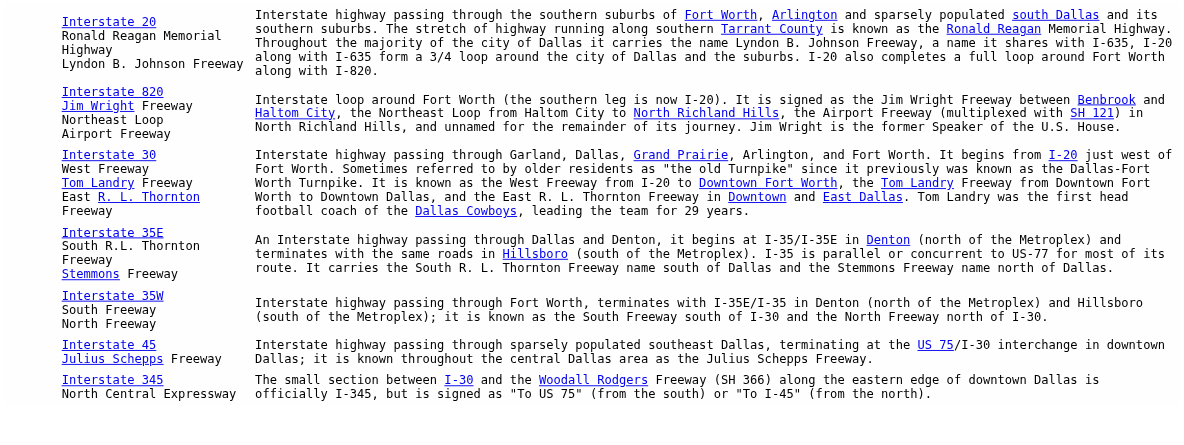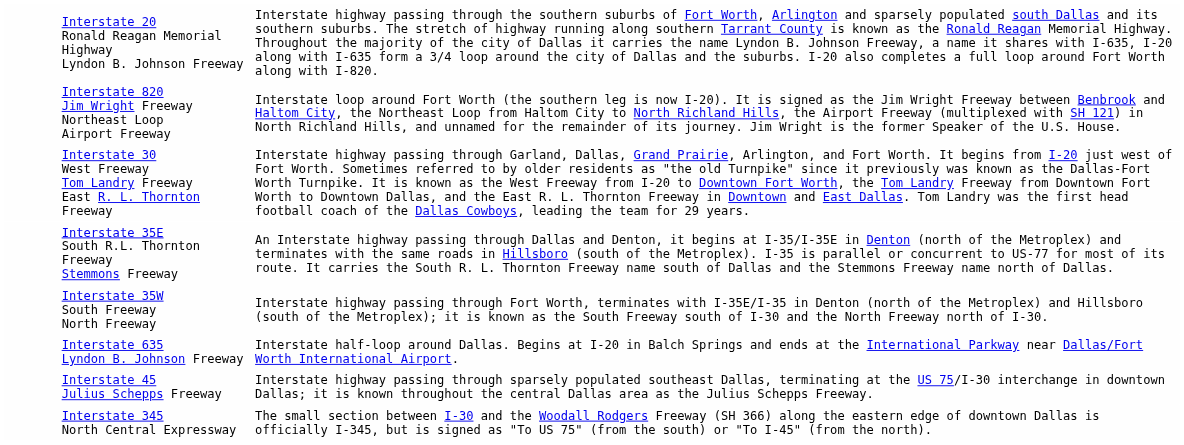 <table width="100%" cellpadding="4" cellspacing="0">
 <tr>
 <td style="width:50px; text-align:center" bgcolor="#FEFEFE"></td>
 <td style="width:200px; text-align:left" bgcolor="#FEFEFE"><a href='#'>Interstate 20</a><br>Ronald Reagan Memorial Highway<br>Lyndon B. Johnson Freeway</td>
 <td bgcolor="#FEFEFE">Interstate highway passing through the southern suburbs of <a href='#'>Fort Worth</a>, <a href='#'>Arlington</a> and sparsely populated <a href='#'>south Dallas</a> and its southern suburbs. The stretch of highway running along southern <a href='#'>Tarrant County</a> is known as the <a href='#'>Ronald Reagan</a> Memorial Highway. Throughout the majority of the city of Dallas it carries the name Lyndon B. Johnson Freeway, a name it shares with I-635, I-20 along with I-635 form a 3/4 loop around the city of Dallas and the suburbs. I-20 also completes a full loop around Fort Worth along with I-820.</td>
 </tr>
 <tr>
 <td style="width:50px; text-align:center" bgcolor="#FEFEFE"></td>
 <td style="width:200px; text-align:left" bgcolor="#FEFEFE"><a href='#'>Interstate 820</a><br><a href='#'>Jim Wright</a> Freeway<br>Northeast Loop<br>Airport Freeway</td>
 <td bgcolor="#FEFEFE">Interstate loop around Fort Worth (the southern leg is now I-20). It is signed as the Jim Wright Freeway between <a href='#'>Benbrook</a> and <a href='#'>Haltom City</a>, the Northeast Loop from Haltom City to <a href='#'>North Richland Hills</a>, the Airport Freeway (multiplexed with <a href='#'>SH 121</a>) in North Richland Hills, and unnamed for the remainder of its journey.  Jim Wright is the former Speaker of the U.S. House.</td>
 </tr>
 <tr>
 <td style="width:50px; text-align:center" bgcolor="#FEFEFE"></td>
 <td style="width:200px; text-align:left" bgcolor="#FEFEFE"><a href='#'>Interstate 30</a><br>West Freeway<br><a href='#'>Tom Landry</a> Freeway<br>East <a href='#'>R. L. Thornton</a> Freeway</td>
 <td bgcolor="#FEFEFE">Interstate highway passing through Garland, Dallas, <a href='#'>Grand Prairie</a>, Arlington, and Fort Worth. It begins from <a href='#'>I-20</a> just west of Fort Worth.  Sometimes referred to by older residents as "the old Turnpike" since it previously was known as the Dallas-Fort Worth Turnpike. It is known as the West Freeway from I-20 to <a href='#'>Downtown Fort Worth</a>, the <a href='#'>Tom Landry</a> Freeway from Downtown Fort Worth to Downtown Dallas, and the East R. L. Thornton Freeway in <a href='#'>Downtown</a> and <a href='#'>East Dallas</a>.  Tom Landry was the first head football coach of the <a href='#'>Dallas Cowboys</a>, leading the team for 29 years.</td>
 </tr>
 <tr>
 <td style="width:50px; text-align:center" bgcolor="#FEFEFE"></td>
 <td style="width:200px; text-align:left" bgcolor="#FEFEFE"><a href='#'>Interstate 35E</a><br>South R.L. Thornton Freeway<br><a href='#'>Stemmons</a> Freeway</td>
 <td bgcolor="#FEFEFE">An Interstate highway passing through Dallas and Denton, it begins at I-35/I-35E in <a href='#'>Denton</a> (north of the Metroplex) and terminates with the same roads in <a href='#'>Hillsboro</a> (south of the Metroplex). I-35 is parallel or concurrent to US-77 for most of its route. It carries the South R. L. Thornton Freeway name south of Dallas and the Stemmons Freeway name north of Dallas.</td>
 </tr>
 <tr>
 <td style="width:50px; text-align:center" bgcolor="#FEFEFE"></td>
 <td style="width:200px; text-align:left" bgcolor="#FEFEFE"><a href='#'>Interstate 35W</a><br>South Freeway<br>North Freeway</td>
 <td bgcolor="#FEFEFE">Interstate highway passing through Fort Worth, terminates with I-35E/I-35 in Denton (north of the Metroplex) and Hillsboro (south of the Metroplex); it is known as the South Freeway south of I-30 and the North Freeway north of I-30.</td>
 </tr>
 <tr>
 <td style="width:50px; text-align:center" bgcolor="#FEFEFE"></td>
+<td style="width:200px; text-align:left" bgcolor="#FEFEFE"><a href='#'>Interstate 635</a><br><a href='#'>Lyndon B. Johnson</a> Freeway</td>
+<td bgcolor="#FEFEFE">Interstate half-loop around Dallas. Begins at I-20 in Balch Springs and ends at the <a href='#'>International Parkway</a> near <a href='#'>Dallas/Fort Worth International Airport</a>.</td>
+</tr>
+<tr>
+<td style="width:50px; text-align:center" bgcolor="#FEFEFE"></td>
 <td style="width:200px; text-align:left" bgcolor="#FEFEFE"><a href='#'>Interstate 45</a><br><a href='#'>Julius Schepps</a> Freeway</td>
 <td bgcolor="#FEFEFE">Interstate highway passing through sparsely populated southeast Dallas, terminating at the <a href='#'>US 75</a>/I-30 interchange in downtown Dallas; it is known throughout the central Dallas area as the Julius Schepps Freeway.</td>
 </tr>
 <tr>
 <td style="width:50px; text-align:center" bgcolor="#FEFEFE"></td>
 <td style="width:200px; text-align:left" bgcolor="#FEFEFE"><a href='#'>Interstate 345</a><br>North Central Expressway</td>
 <td bgcolor="#FEFEFE">The small section between <a href='#'>I-30</a> and the <a href='#'>Woodall Rodgers</a> Freeway (SH 366) along the eastern edge of downtown Dallas is officially I-345, but is signed as "To US 75" (from the south) or "To I-45" (from the north).</td>
 </tr>
 </table>
